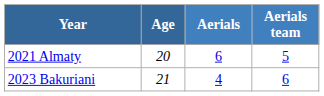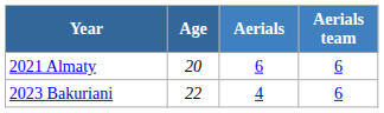 <table class="wikitable" style="font-size:95%; text-align:center; border:grey solid 1px; border-collapse:collapse; background:#ffffff;">
 <tr>
 <th style="background-color:#369; color:white;    width:140px;">Year</th>
 <th style="background-color:#369; color:white;    width:40px;">Age</th>
 <th style="background-color:#4180be; color:white; width:65px;">Aerials</th>
 <th style="background-color:#4180be; color:white; width:65px;">Aerials team</th>
 </tr>
 <tr>
 <td align=left> <a href='#'>2021 Almaty</a></td>
 <td><em>20</em></td>
 <td><a href='#'>6</a></td>
-<td><a href='#'>5</a></td>
+<td><a href='#'>6</a></td>
 </tr>
 <tr>
 <td align=left> <a href='#'>2023 Bakuriani</a></td>
-<td><em>21</em></td>
+<td><em>22</em></td>
 <td><a href='#'>4</a></td>
 <td><a href='#'>6</a></td>
 </tr>
 </table>
